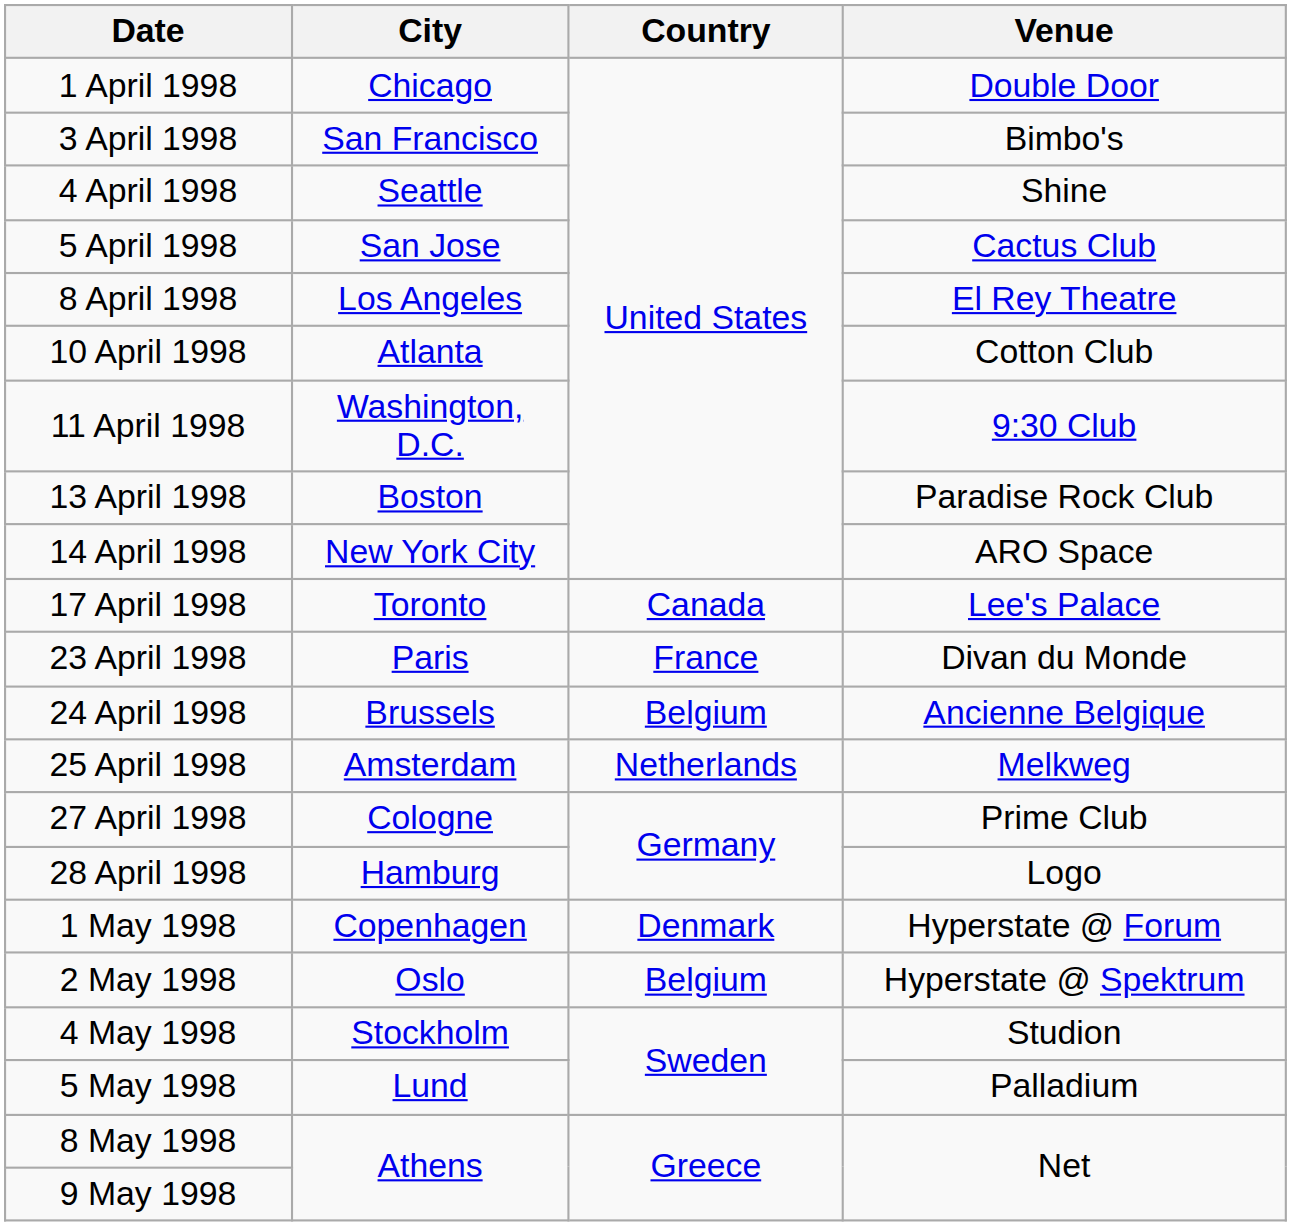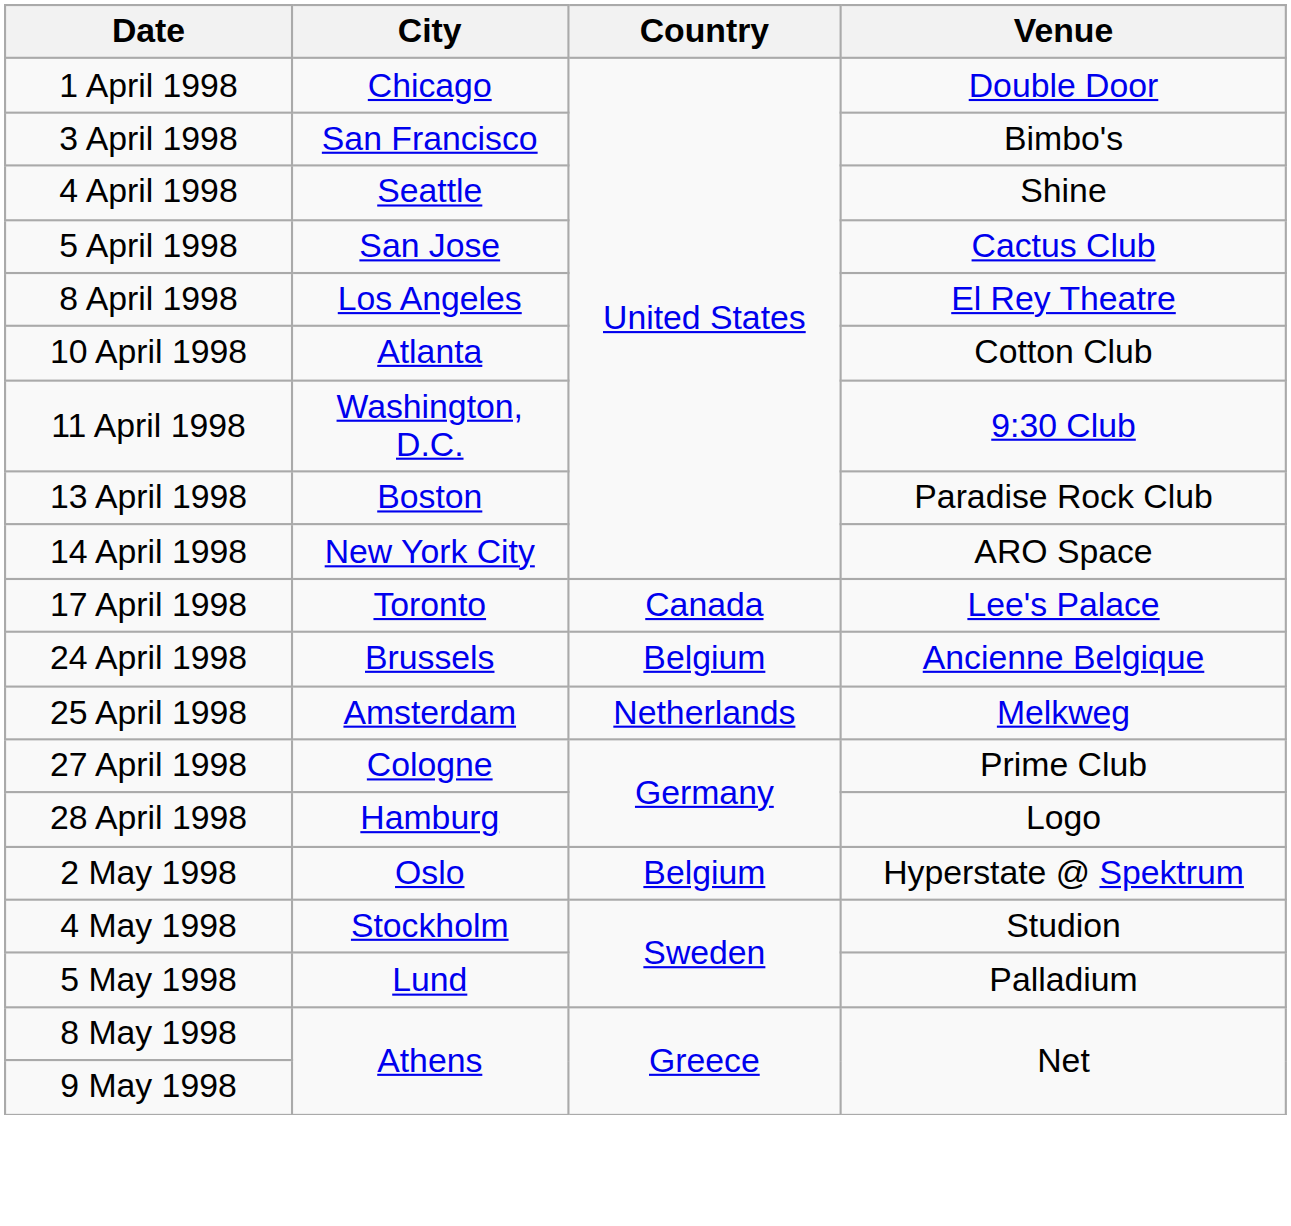 <table class="wikitable" style="text-align:center;">
 <tr>
 <th width="200">Date</th>
 <th width="150">City</th>
 <th width="150">Country</th>
 <th width="300">Venue</th>
 </tr>
 <tr>
 <td>1 April 1998</td>
 <td><a href='#'>Chicago</a></td>
 <td rowspan="9"><a href='#'>United States</a></td>
 <td><a href='#'>Double Door</a></td>
 </tr>
 <tr>
 <td>3 April 1998</td>
 <td><a href='#'>San Francisco</a></td>
 <td>Bimbo's</td>
 </tr>
 <tr>
 <td>4 April 1998</td>
 <td><a href='#'>Seattle</a></td>
 <td>Shine</td>
 </tr>
 <tr>
 <td>5 April 1998</td>
 <td><a href='#'>San Jose</a></td>
 <td><a href='#'>Cactus Club</a></td>
 </tr>
 <tr>
 <td>8 April 1998</td>
 <td><a href='#'>Los Angeles</a></td>
 <td><a href='#'>El Rey Theatre</a></td>
 </tr>
 <tr>
 <td>10 April 1998</td>
 <td><a href='#'>Atlanta</a></td>
 <td>Cotton Club</td>
 </tr>
 <tr>
 <td>11 April 1998</td>
 <td><a href='#'>Washington, D.C.</a></td>
 <td><a href='#'>9:30 Club</a></td>
 </tr>
 <tr>
 <td>13 April 1998</td>
 <td><a href='#'>Boston</a></td>
 <td>Paradise Rock Club</td>
 </tr>
 <tr>
 <td>14 April 1998</td>
 <td><a href='#'>New York City</a></td>
 <td>ARO Space</td>
 </tr>
 <tr>
 <td>17 April 1998</td>
 <td><a href='#'>Toronto</a></td>
 <td><a href='#'>Canada</a></td>
 <td><a href='#'>Lee's Palace</a></td>
 </tr>
 <tr>
-<td>23 April 1998</td>
-<td><a href='#'>Paris</a></td>
-<td><a href='#'>France</a></td>
-<td>Divan du Monde</td>
-</tr>
-<tr>
 <td>24 April 1998</td>
 <td><a href='#'>Brussels</a></td>
 <td><a href='#'>Belgium</a></td>
 <td><a href='#'>Ancienne Belgique</a></td>
 </tr>
 <tr>
 <td>25 April 1998</td>
 <td><a href='#'>Amsterdam</a></td>
 <td><a href='#'>Netherlands</a></td>
 <td><a href='#'>Melkweg</a></td>
 </tr>
 <tr>
 <td>27 April 1998</td>
 <td><a href='#'>Cologne</a></td>
 <td rowspan="2"><a href='#'>Germany</a></td>
 <td>Prime Club</td>
 </tr>
 <tr>
 <td>28 April 1998</td>
 <td><a href='#'>Hamburg</a></td>
 <td>Logo</td>
-</tr>
-<tr>
-<td>1 May 1998</td>
-<td><a href='#'>Copenhagen</a></td>
-<td><a href='#'>Denmark</a></td>
-<td>Hyperstate @ <a href='#'>Forum</a></td>
 </tr>
 <tr>
 <td>2 May 1998</td>
 <td><a href='#'>Oslo</a></td>
 <td><a href='#'>Belgium</a></td>
 <td>Hyperstate @ <a href='#'>Spektrum</a></td>
 </tr>
 <tr>
 <td>4 May 1998</td>
 <td><a href='#'>Stockholm</a></td>
 <td rowspan="2"><a href='#'>Sweden</a></td>
 <td>Studion</td>
 </tr>
 <tr>
 <td>5 May 1998</td>
 <td><a href='#'>Lund</a></td>
 <td>Palladium</td>
 </tr>
 <tr>
 <td>8 May 1998</td>
 <td rowspan="2"><a href='#'>Athens</a></td>
 <td rowspan="2"><a href='#'>Greece</a></td>
 <td rowspan="2">Net</td>
 </tr>
 <tr>
 <td>9 May 1998</td>
 </tr>
 </table>
